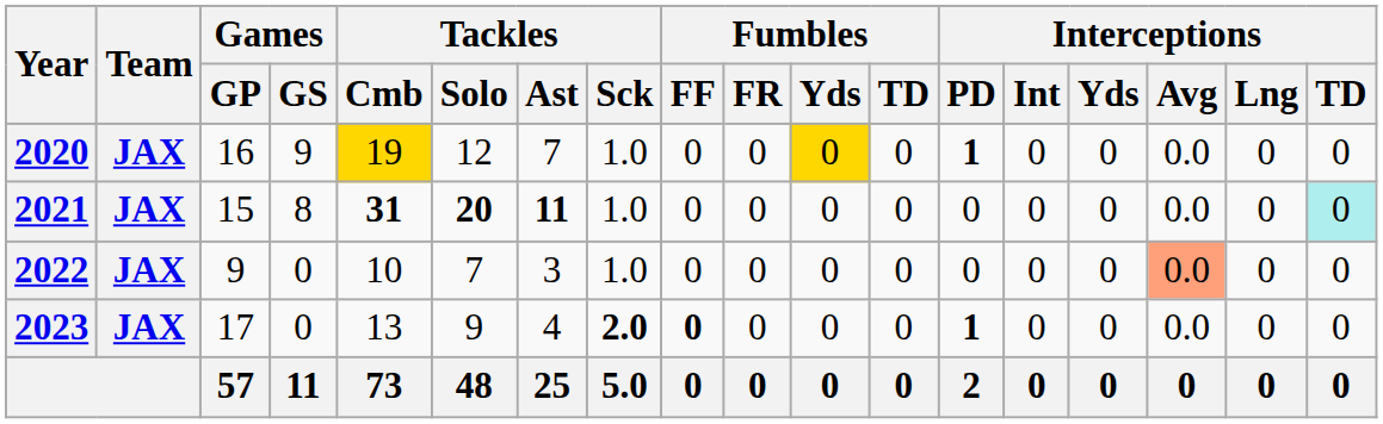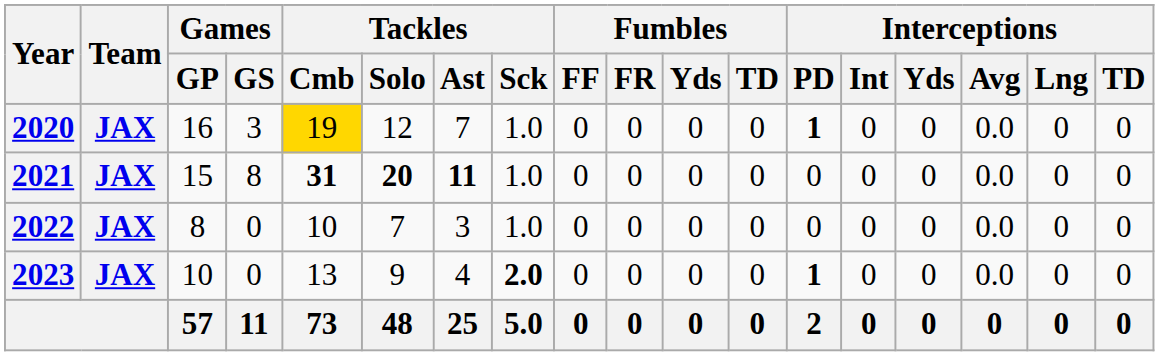 <table class="wikitable" style="text-align:center;">
 <tr>
 <th rowspan="2">Year</th>
 <th rowspan="2">Team</th>
 <th colspan="2">Games</th>
 <th colspan="4">Tackles</th>
 <th colspan="4">Fumbles</th>
 <th colspan="6">Interceptions</th>
 </tr>
 <tr>
 <th>GP</th>
 <th>GS</th>
 <th>Cmb</th>
 <th>Solo</th>
 <th>Ast</th>
 <th>Sck</th>
 <th>FF</th>
 <th>FR</th>
 <th>Yds</th>
 <th>TD</th>
 <th>PD</th>
 <th>Int</th>
 <th>Yds</th>
 <th>Avg</th>
 <th>Lng</th>
 <th>TD</th>
 </tr>
 <tr>
 <th><a href='#'>2020</a></th>
 <th><a href='#'>JAX</a></th>
 <td>16</td>
-<td>9</td>
+<td>3</td>
 <td style="background: gold;">19</td>
 <td>12</td>
 <td>7</td>
 <td>1.0</td>
 <td>0</td>
 <td>0</td>
-<td style="background: gold;">0</td>
+<td>0</td>
 <td>0</td>
 <td><strong>1</strong></td>
 <td>0</td>
 <td>0</td>
 <td>0.0</td>
 <td>0</td>
 <td>0</td>
 </tr>
 <tr>
 <th><a href='#'>2021</a></th>
 <th><a href='#'>JAX</a></th>
 <td>15</td>
 <td>8</td>
 <td><strong>31</strong></td>
 <td><strong>20</strong></td>
 <td><strong>11</strong></td>
 <td>1.0</td>
 <td>0</td>
 <td>0</td>
 <td>0</td>
 <td>0</td>
 <td>0</td>
 <td>0</td>
 <td>0</td>
 <td>0.0</td>
 <td>0</td>
-<td style="background: paleturquoise;">0</td>
+<td>0</td>
 </tr>
 <tr>
 <th><a href='#'>2022</a></th>
 <th><a href='#'>JAX</a></th>
-<td>9</td>
+<td>8</td>
 <td>0</td>
 <td>10</td>
 <td>7</td>
 <td>3</td>
 <td>1.0</td>
 <td>0</td>
 <td>0</td>
 <td>0</td>
 <td>0</td>
 <td>0</td>
 <td>0</td>
 <td>0</td>
-<td style="background: lightsalmon;">0.0</td>
+<td>0.0</td>
 <td>0</td>
 <td>0</td>
 </tr>
 <tr>
 <th><a href='#'>2023</a></th>
 <th><a href='#'>JAX</a></th>
-<td>17</td>
+<td>10</td>
 <td>0</td>
 <td>13</td>
 <td>9</td>
 <td>4</td>
 <td><strong>2.0</strong></td>
-<td><strong>0</strong></td>
+<td>0</td>
 <td>0</td>
 <td>0</td>
 <td>0</td>
 <td><strong>1</strong></td>
 <td>0</td>
 <td>0</td>
 <td>0.0</td>
 <td>0</td>
 <td>0</td>
 </tr>
 <tr>
 <th colspan="2"></th>
 <th>57</th>
 <th>11</th>
 <th>73</th>
 <th>48</th>
 <th>25</th>
 <th>5.0</th>
 <th>0</th>
 <th>0</th>
 <th>0</th>
 <th>0</th>
 <th>2</th>
 <th>0</th>
 <th>0</th>
 <th>0</th>
 <th>0</th>
 <th>0</th>
 </tr>
 </table>
